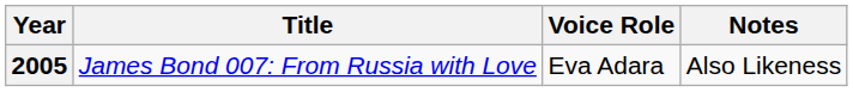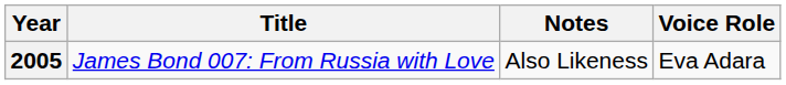 <table class="wikitable plainrowheaders" style="margin-right: 0;">
 <tr>
 <th>Year</th>
 <th>Title</th>
+<th class="unsortable">Notes</th>
 <th>Voice Role</th>
-<th class="unsortable">Notes</th>
 </tr>
 <tr>
 <th>2005</th>
 <td><em><a href='#'>James Bond 007: From Russia with Love</a></em></td>
+<td>Also Likeness</td>
 <td>Eva Adara</td>
-<td>Also Likeness</td>
 </tr>
 </table>
